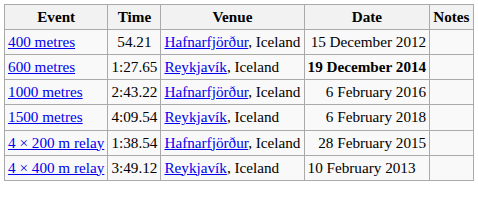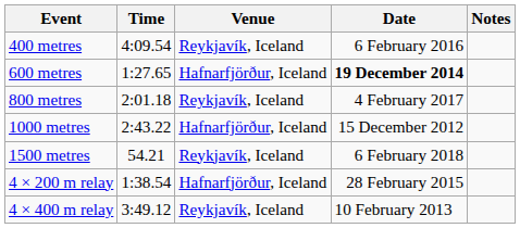 <table class="wikitable" style="border-collapse: collapse; font-size: 95%;">
 <tr>
 <th scope=col>Event</th>
 <th scope=col>Time</th>
 <th scope=col>Venue</th>
 <th scope=col>Date</th>
 <th scope=col>Notes</th>
 </tr>
 <tr>
 <td><a href='#'>400 metres</a></td>
-<td style="text-align:center;">54.21</td>
-<td><a href='#'>Hafnarfjörður</a>, Iceland</td>
-<td style="text-align:right;">15 December 2012</td>
+<td style="text-align:center;">4:09.54</td>
+<td><a href='#'>Reykjavík</a>, Iceland</td>
+<td style="text-align:right;">6 February 2016</td>
 <td></td>
 </tr>
 <tr>
 <td><a href='#'>600 metres</a></td>
 <td style="text-align:center;">1:27.65</td>
+<td><a href='#'>Hafnarfjörður</a>, Iceland</td>
+<td style="text-align:right;"><strong>19 December 2014</strong></td>
+<td><strong></strong></td>
+</tr>
+<tr>
+<td><a href='#'>800 metres</a></td>
+<td style="text-align:center;">2:01.18</td>
 <td><a href='#'>Reykjavík</a>, Iceland</td>
-<td style="text-align:right;"><strong>19 December 2014</strong></td>
+<td style="text-align:right;">4 February 2017</td>
 <td><strong></strong></td>
 </tr>
 <tr>
 <td><a href='#'>1000 metres</a></td>
 <td style="text-align:center;">2:43.22</td>
 <td><a href='#'>Hafnarfjörður</a>, Iceland</td>
-<td style="text-align:right;">6 February 2016</td>
+<td style="text-align:right;">15 December 2012</td>
 <td> </td>
 </tr>
 <tr>
 <td><a href='#'>1500 metres</a></td>
-<td style="text-align:center;">4:09.54</td>
+<td style="text-align:center;">54.21</td>
 <td><a href='#'>Reykjavík</a>, Iceland</td>
 <td style="text-align:right;">6 February 2018</td>
 <td><strong></strong></td>
 </tr>
 <tr>
 <td><a href='#'>4 × 200 m relay</a></td>
 <td style="text-align:center;">1:38.54</td>
 <td><a href='#'>Hafnarfjörður</a>, Iceland</td>
 <td style="text-align:right;">28 February 2015</td>
 <td></td>
 </tr>
 <tr>
 <td><a href='#'>4 × 400 m relay</a></td>
 <td>3:49.12</td>
 <td><a href='#'>Reykjavík</a>, Iceland</td>
 <td>10 February 2013</td>
 <td><strong></strong></td>
 </tr>
 </table>
